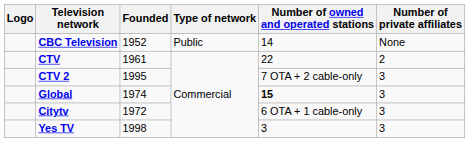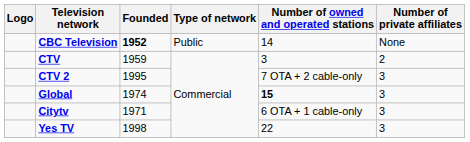 <table class="wikitable">
 <tr>
 <th>Logo</th>
 <th>Television<br>network</th>
 <th>Founded</th>
 <th>Type of network</th>
 <th>Number of <a href='#'>owned<br>and operated</a> stations</th>
 <th>Number of<br>private affiliates</th>
 </tr>
 <tr>
 <td></td>
 <td><strong><a href='#'>CBC Television</a></strong></td>
-<td>1952</td>
+<td><strong>1952</strong></td>
 <td>Public</td>
 <td>14</td>
 <td>None</td>
 </tr>
 <tr>
 <td></td>
 <td><a href='#'><strong>CTV</strong></a></td>
-<td>1961</td>
+<td>1959</td>
 <td rowspan="9">Commercial</td>
-<td>22</td>
+<td>3</td>
 <td>2</td>
 </tr>
 <tr>
 <td></td>
 <td><strong><a href='#'>CTV 2</a></strong></td>
 <td>1995</td>
 <td>7 OTA + 2 cable-only</td>
 <td>3</td>
 </tr>
 <tr>
 <td></td>
 <td><a href='#'><strong>Global</strong></a></td>
 <td>1974</td>
 <td><strong>15</strong></td>
 <td>3</td>
 </tr>
 <tr>
 <td></td>
 <td><strong><a href='#'>Citytv</a></strong></td>
-<td>1972</td>
+<td>1971</td>
 <td>6 OTA + 1 cable-only</td>
 <td>3</td>
 </tr>
 <tr>
 <td></td>
 <td><strong><a href='#'>Yes TV</a></strong></td>
 <td>1998</td>
-<td>3</td>
+<td>22</td>
 <td>3</td>
 </tr>
 </table>
